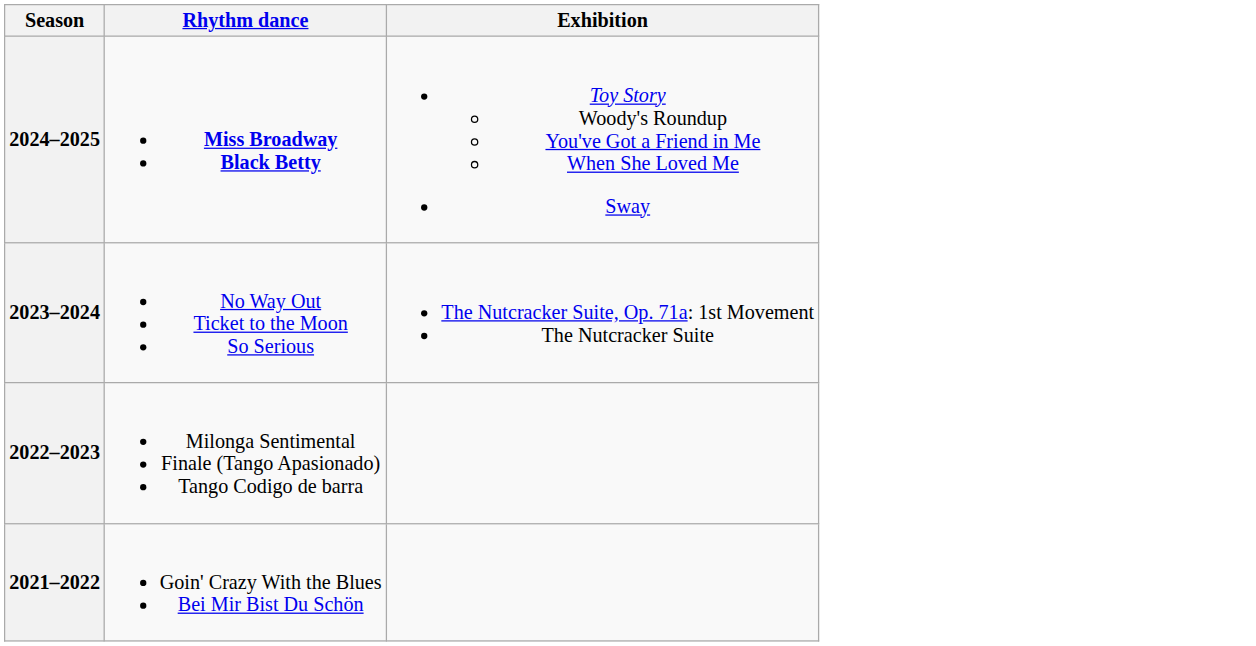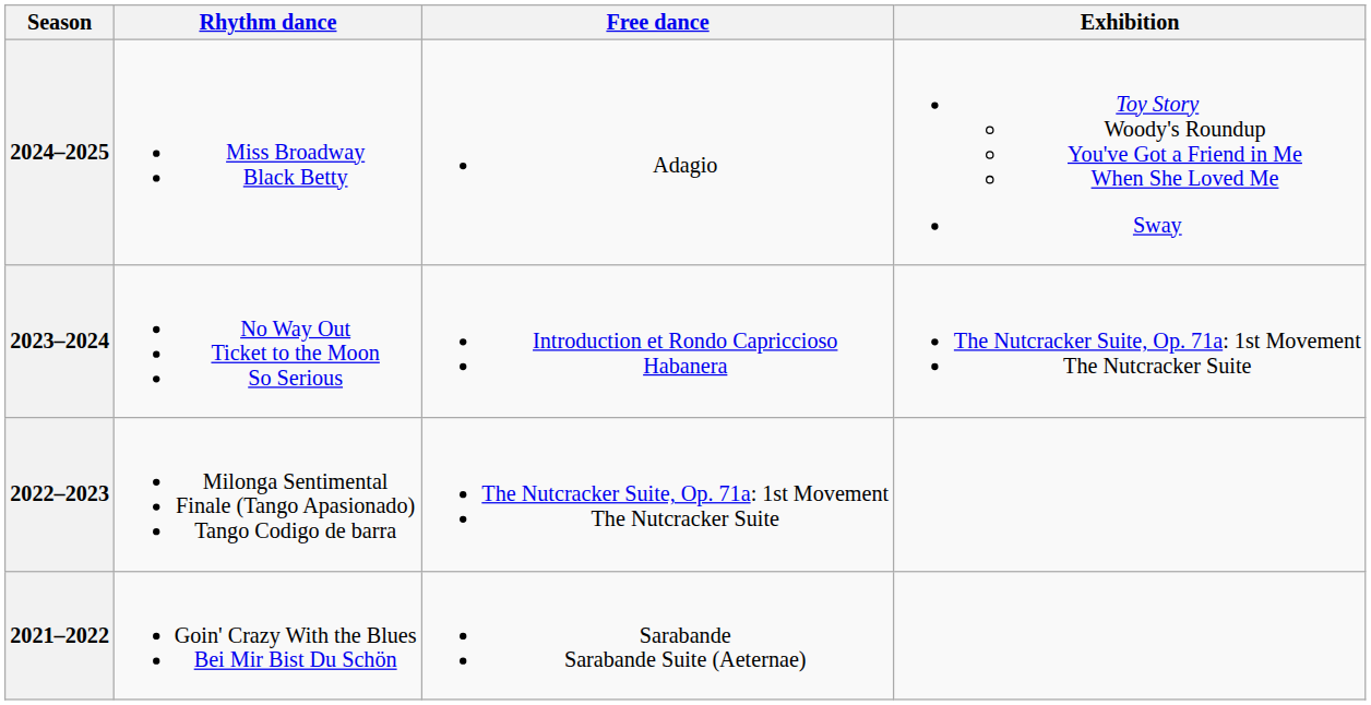 <table class=wikitable style=text-align:center>
 <tr>
 <th>Season</th>
 <th><a href='#'>Rhythm dance</a></th>
+<th><a href='#'>Free dance</a></th>
 <th>Exhibition</th>
 </tr>
 <tr>
 <th>2024–2025 <br> </th>
-<td><strong><br><ul><li><a href='#'>Miss Broadway</a> <br> </li><li><a href='#'>Black Betty</a> <br> </li></ul></strong></td>
+<td><br><ul><li><a href='#'>Miss Broadway</a> <br> </li><li><a href='#'>Black Betty</a> <br> </li></ul></td>
+<td><br><ul><li>Adagio <br> </li></ul></td>
 <td><br><ul><li><em><a href='#'>Toy Story</a></em><ul><li>Woody's Roundup <br></li><li><a href='#'>You've Got a Friend in Me</a> <br></li><li><a href='#'>When She Loved Me</a> <br></li></ul></li></ul><ul><li><a href='#'>Sway</a> <br> </li></ul></td>
 </tr>
 <tr>
 <th>2023–2024 <br> </th>
 <td><br><ul><li><a href='#'>No Way Out</a></li><li><a href='#'>Ticket to the Moon</a></li><li><a href='#'>So Serious</a> <br> </li></ul></td>
+<td><br><ul><li><a href='#'>Introduction et Rondo Capriccioso</a> <br> </li><li><a href='#'>Habanera</a> <br> </li></ul></td>
 <td><br><ul><li><a href='#'>The Nutcracker Suite, Op. 71a</a>: 1st Movement <br> </li><li>The Nutcracker Suite <br> </li></ul></td>
 </tr>
 <tr>
 <th>2022–2023 <br> </th>
 <td><br><ul><li>Milonga Sentimental <br> </li><li> Finale (Tango Apasionado) <br> </li><li>Tango Codigo de barra <br> </li></ul></td>
+<td><br><ul><li><a href='#'>The Nutcracker Suite, Op. 71a</a>: 1st Movement <br> </li><li>The Nutcracker Suite <br> </li></ul></td>
 <td></td>
 </tr>
 <tr>
 <th>2021–2022 <br> </th>
 <td><br><ul><li> Goin' Crazy With the Blues</li><li> <a href='#'>Bei Mir Bist Du Schön</a> <br> </li></ul></td>
+<td><br><ul><li>Sarabande <br> </li><li>Sarabande Suite (Aeternae) <br> </li></ul></td>
 <td></td>
 </tr>
 </table>
